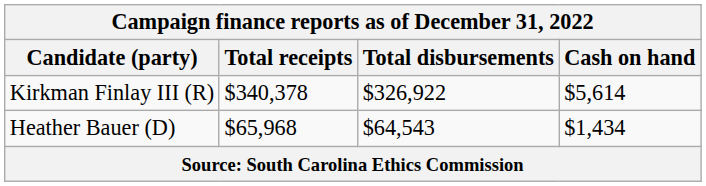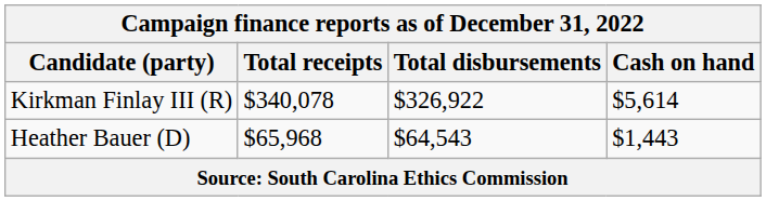 <table class="wikitable sortable">
 <tr>
 <th colspan=4>Campaign finance reports as of December 31, 2022</th>
 </tr>
 <tr style="text-align:center;">
 <th>Candidate (party)</th>
 <th>Total receipts</th>
 <th>Total disbursements</th>
 <th>Cash on hand</th>
 </tr>
 <tr>
 <td>Kirkman Finlay III (R)</td>
-<td>$340,378</td>
+<td>$340,078</td>
 <td>$326,922</td>
 <td>$5,614</td>
 </tr>
 <tr>
 <td>Heather Bauer (D)</td>
 <td>$65,968</td>
 <td>$64,543</td>
-<td>$1,434</td>
+<td>$1,443</td>
 </tr>
 <tr>
 <th colspan="4"><small>Source: South Carolina Ethics Commission</small></th>
 </tr>
 </table>
